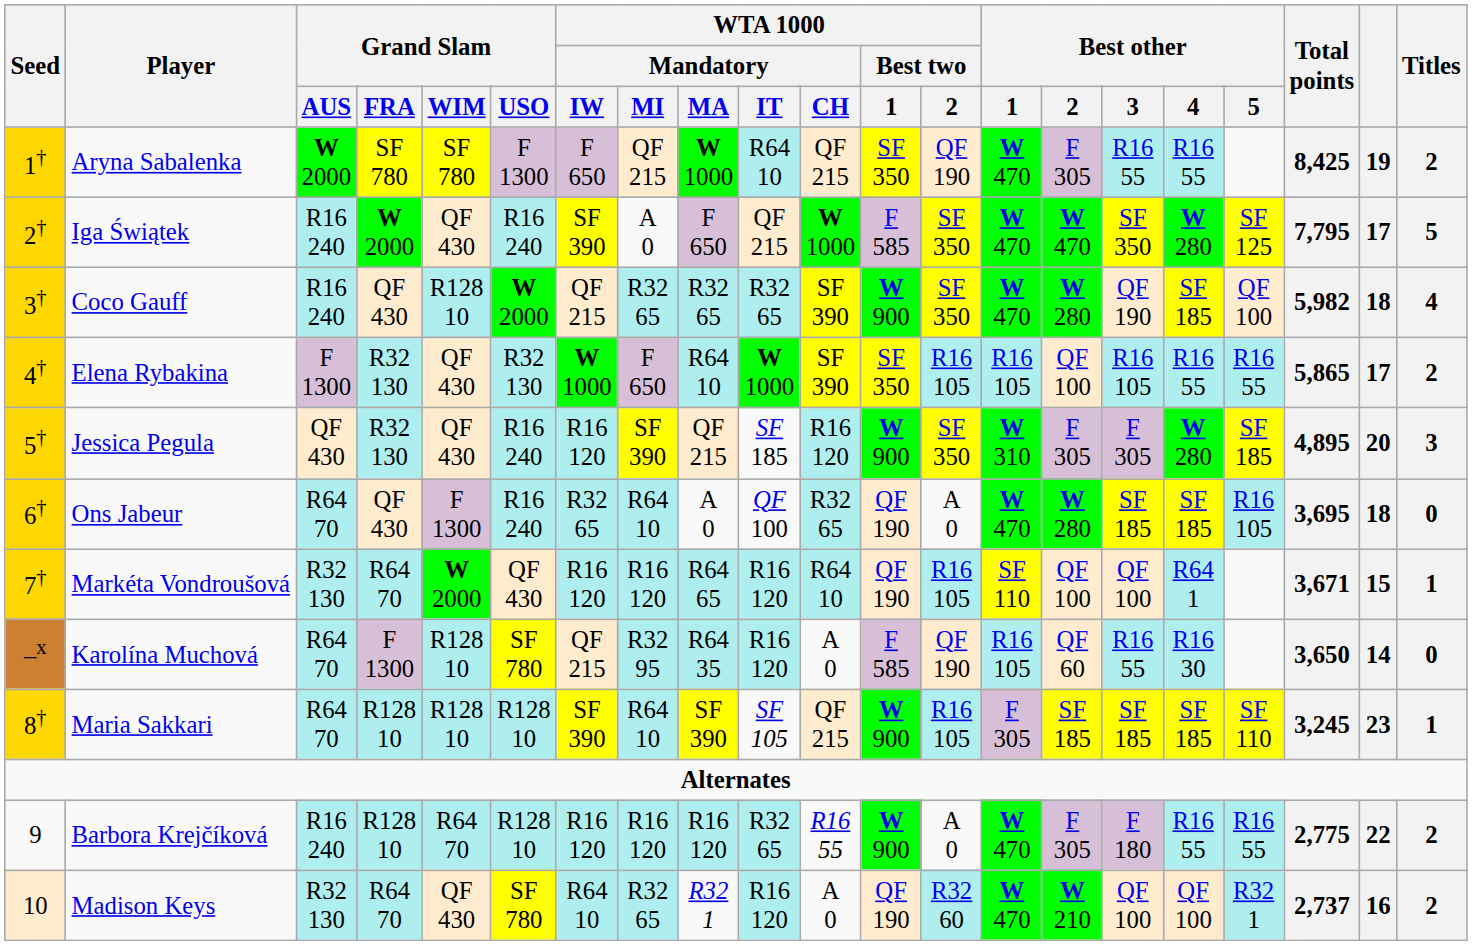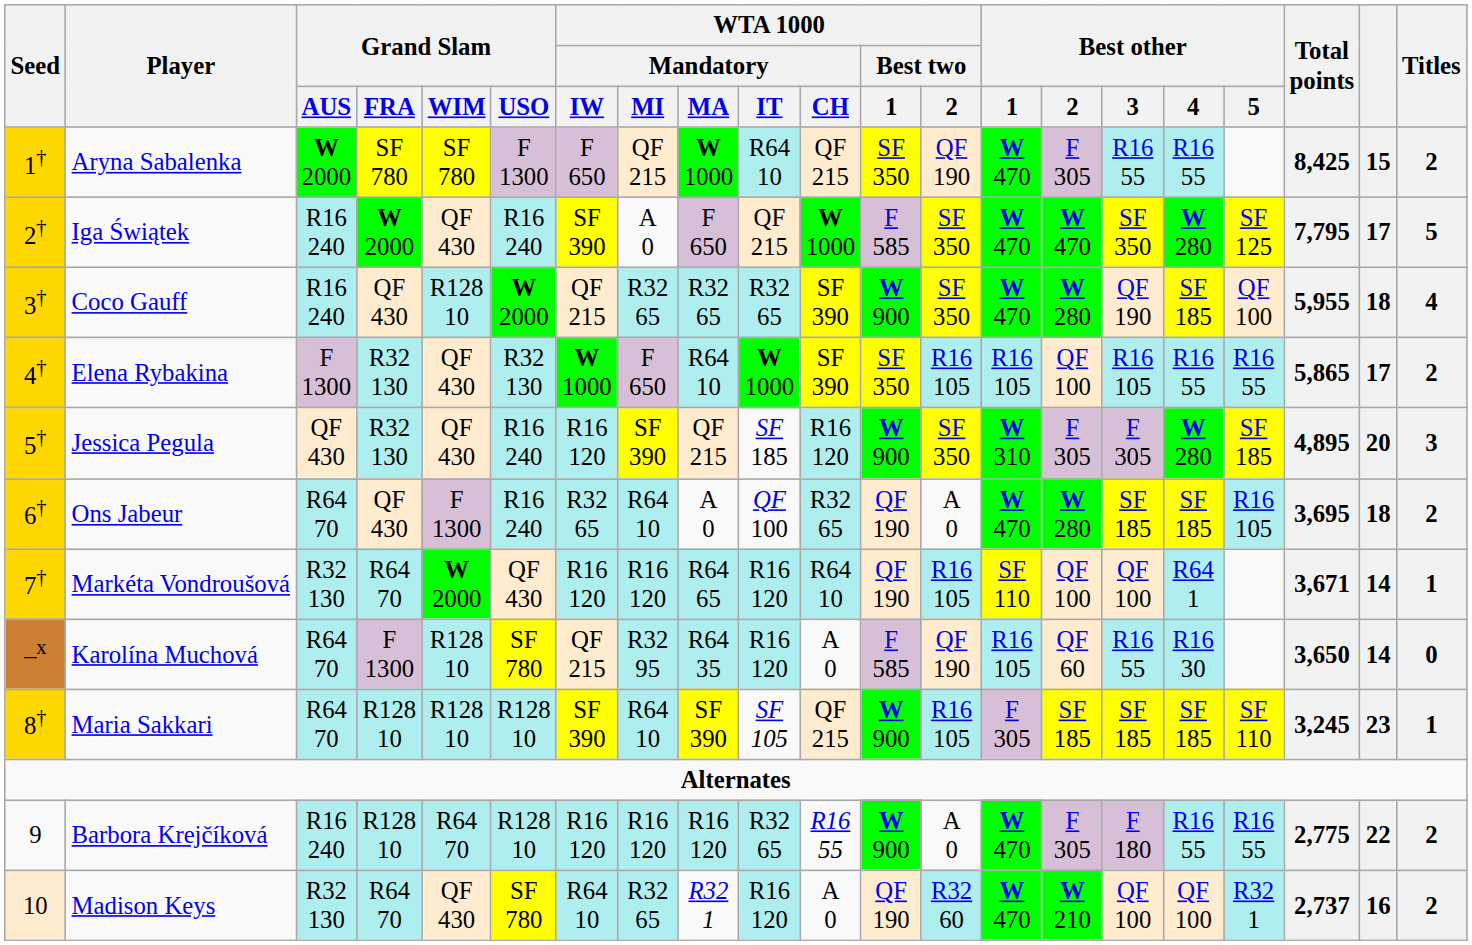 <table class="wikitable nowrap" style=font-size:95%;text-align:center>
 <tr>
 <th rowspan=3>Seed</th>
 <th rowspan=3>Player</th>
 <th rowspan=2 colspan=4>Grand Slam</th>
 <th colspan=7>WTA 1000</th>
 <th rowspan=2 colspan=5>Best other</th>
 <th rowspan=3>Total<br>points</th>
 <th rowspan=3></th>
 <th rowspan=3>Titles</th>
 </tr>
 <tr>
 <th colspan=5>Mandatory</th>
 <th colspan=2>Best two</th>
 </tr>
 <tr>
 <th width=30><a href='#'>AUS</a></th>
 <th width=30><a href='#'>FRA</a></th>
 <th width=30><a href='#'>WIM</a></th>
 <th width=30><a href='#'>USO</a></th>
 <th width=30><a href='#'>IW</a></th>
 <th width=30><a href='#'>MI</a></th>
 <th width=30><a href='#'>MA</a></th>
 <th width=30><a href='#'>IT</a></th>
 <th width=30><a href='#'>CH</a></th>
 <th width=30>1</th>
 <th width=30>2</th>
 <th width=30>1</th>
 <th width=30>2</th>
 <th width=30>3</th>
 <th width=30>4</th>
 <th width=30>5</th>
 </tr>
 <tr>
 <td bgcolor=gold>1<sup>†</sup></td>
 <td align=left> <a href='#'>Aryna Sabalenka</a></td>
 <td bgcolor=lime><strong>W</strong><br>2000</td>
 <td bgcolor=yellow>SF<br>780</td>
 <td bgcolor=yellow>SF<br>780</td>
 <td bgcolor=thistle>F<br>1300</td>
 <td bgcolor=thistle>F<br>650</td>
 <td bgcolor=ffebcd>QF<br>215</td>
 <td bgcolor=lime><strong>W</strong><br>1000</td>
 <td bgcolor=afeeee>R64<br>10</td>
 <td bgcolor=ffebcd>QF<br>215</td>
 <td bgcolor=yellow><a href='#'>SF</a><br>350</td>
 <td bgcolor=ffebcd><a href='#'>QF</a><br>190</td>
 <td bgcolor=lime><strong><a href='#'>W</a></strong><br>470</td>
 <td bgcolor=thistle><a href='#'>F</a><br>305</td>
 <td bgcolor=afeeee><a href='#'>R16</a><br>55</td>
 <td bgcolor=afeeee><a href='#'>R16</a><br>55</td>
 <td></td>
 <th>8,425</th>
-<th>19</th>
+<th>15</th>
 <th>2</th>
 </tr>
 <tr>
 <td bgcolor=gold>2<sup>†</sup></td>
 <td align=left> <a href='#'>Iga Świątek</a></td>
 <td bgcolor=afeeee>R16<br>240</td>
 <td bgcolor=lime><strong>W</strong><br>2000</td>
 <td bgcolor=ffebcd>QF<br>430</td>
 <td bgcolor=afeeee>R16<br>240</td>
 <td bgcolor=yellow>SF<br>390</td>
 <td>A<br>0</td>
 <td bgcolor=thistle>F<br>650</td>
 <td bgcolor=ffebcd>QF<br>215</td>
 <td bgcolor=lime><strong>W</strong><br>1000</td>
 <td bgcolor=thistle><a href='#'>F</a><br>585</td>
 <td bgcolor=yellow><a href='#'>SF</a><br>350</td>
 <td bgcolor=lime><strong><a href='#'>W</a></strong><br>470</td>
 <td bgcolor=lime><strong><a href='#'>W</a></strong><br>470</td>
 <td bgcolor=yellow><a href='#'>SF</a><br>350</td>
 <td bgcolor=lime><strong><a href='#'>W</a></strong><br>280</td>
 <td bgcolor=yellow><a href='#'>SF</a><br>125</td>
 <th>7,795</th>
 <th>17</th>
 <th>5</th>
 </tr>
 <tr>
 <td bgcolor=gold>3<sup>†</sup></td>
 <td align=left> <a href='#'>Coco Gauff</a></td>
 <td bgcolor=afeeee>R16<br>240</td>
 <td bgcolor=ffebcd>QF<br>430</td>
 <td bgcolor=afeeee>R128<br>10</td>
 <td bgcolor=lime><strong>W</strong><br>2000</td>
 <td bgcolor=ffebcd>QF<br>215</td>
 <td bgcolor=afeeee>R32<br>65</td>
 <td bgcolor=afeeee>R32<br>65</td>
 <td bgcolor=afeeee>R32<br>65</td>
 <td bgcolor=yellow>SF<br>390</td>
 <td bgcolor=lime><strong><a href='#'>W</a></strong><br>900</td>
 <td bgcolor=yellow><a href='#'>SF</a><br>350</td>
 <td bgcolor=lime><strong><a href='#'>W</a></strong><br>470</td>
 <td bgcolor=lime><strong><a href='#'>W</a></strong><br>280</td>
 <td bgcolor=ffebcd><a href='#'>QF</a><br>190</td>
 <td bgcolor=yellow><a href='#'>SF</a><br>185</td>
 <td bgcolor=ffebcd><a href='#'>QF</a><br>100</td>
-<th>5,982</th>
+<th>5,955</th>
 <th>18</th>
 <th>4</th>
 </tr>
 <tr>
 <td bgcolor=gold>4<sup>†</sup></td>
 <td align=left> <a href='#'>Elena Rybakina</a></td>
 <td bgcolor=thistle>F<br>1300</td>
 <td bgcolor=afeeee>R32<br>130</td>
 <td bgcolor=ffebcd>QF<br>430</td>
 <td bgcolor=afeeee>R32<br>130</td>
 <td bgcolor=lime><strong>W</strong><br>1000</td>
 <td bgcolor=thistle>F<br>650</td>
 <td bgcolor=afeeee>R64<br>10</td>
 <td bgcolor=lime><strong>W</strong><br>1000</td>
 <td bgcolor=yellow>SF<br>390</td>
 <td bgcolor=yellow><a href='#'>SF</a><br>350</td>
 <td bgcolor=afeeee><a href='#'>R16</a><br>105</td>
 <td bgcolor=afeeee><a href='#'>R16</a><br>105</td>
 <td bgcolor=ffebcd><a href='#'>QF</a><br>100</td>
 <td bgcolor=afeeee><a href='#'>R16</a><br>105</td>
 <td bgcolor=afeeee><a href='#'>R16</a><br>55</td>
 <td bgcolor=afeeee><a href='#'>R16</a><br>55</td>
 <th>5,865</th>
 <th>17</th>
 <th>2</th>
 </tr>
 <tr>
 <td bgcolor=gold>5<sup>†</sup></td>
 <td align=left> <a href='#'>Jessica Pegula</a></td>
 <td bgcolor=ffebcd>QF<br>430</td>
 <td bgcolor=afeeee>R32<br>130</td>
 <td bgcolor=ffebcd>QF<br>430</td>
 <td bgcolor=afeeee>R16<br>240</td>
 <td bgcolor=afeeee>R16<br>120</td>
 <td bgcolor=yellow>SF<br>390</td>
 <td bgcolor=ffebcd>QF<br>215</td>
 <td><em><a href='#'>SF</a></em><br>185</td>
 <td bgcolor=afeeee>R16<br>120</td>
 <td bgcolor=lime><strong><a href='#'>W</a></strong><br>900</td>
 <td bgcolor=yellow><a href='#'>SF</a><br>350</td>
 <td bgcolor=lime><strong><a href='#'>W</a></strong><br>310</td>
 <td bgcolor=thistle><a href='#'>F</a><br>305</td>
 <td bgcolor=thistle><a href='#'>F</a><br>305</td>
 <td bgcolor=lime><strong><a href='#'>W</a></strong><br>280</td>
 <td bgcolor=yellow><a href='#'>SF</a><br>185</td>
 <th>4,895</th>
 <th>20</th>
 <th>3</th>
 </tr>
 <tr>
 <td bgcolor=gold>6<sup>†</sup></td>
 <td align=left> <a href='#'>Ons Jabeur</a></td>
 <td bgcolor=afeeee>R64<br>70</td>
 <td bgcolor=ffebcd>QF<br>430</td>
 <td bgcolor=thistle>F<br>1300</td>
 <td bgcolor=afeeee>R16<br>240</td>
 <td bgcolor=afeeee>R32<br>65</td>
 <td bgcolor=afeeee>R64<br>10</td>
 <td>A<br>0</td>
 <td><em><a href='#'>QF</a></em><br>100</td>
 <td bgcolor=afeeee>R32<br>65</td>
 <td bgcolor=ffebcd><a href='#'>QF</a><br>190</td>
 <td>A<br>0</td>
 <td bgcolor=lime><strong><a href='#'>W</a></strong><br>470</td>
 <td bgcolor=lime><strong><a href='#'>W</a></strong><br>280</td>
 <td bgcolor=yellow><a href='#'>SF</a><br>185</td>
 <td bgcolor=yellow><a href='#'>SF</a><br>185</td>
 <td bgcolor=afeeee><a href='#'>R16</a><br>105</td>
 <th>3,695</th>
 <th>18</th>
-<th>0</th>
+<th>2</th>
 </tr>
 <tr>
 <td bgcolor=gold>7<sup>†</sup></td>
 <td align=left> <a href='#'>Markéta Vondroušová</a></td>
 <td bgcolor=afeeee>R32<br>130</td>
 <td bgcolor=afeeee>R64<br>70</td>
 <td bgcolor=lime><strong>W</strong><br>2000</td>
 <td bgcolor=ffebcd>QF<br>430</td>
 <td bgcolor=afeeee>R16<br>120</td>
 <td bgcolor=afeeee>R16<br>120</td>
 <td bgcolor=afeeee>R64<br>65</td>
 <td bgcolor=afeeee>R16<br>120</td>
 <td bgcolor=afeeee>R64<br>10</td>
 <td bgcolor=ffebcd><a href='#'>QF</a><br>190</td>
 <td bgcolor=afeeee><a href='#'>R16</a><br>105</td>
 <td bgcolor=yellow><a href='#'>SF</a><br>110</td>
 <td bgcolor=ffebcd><a href='#'>QF</a><br>100</td>
 <td bgcolor=ffebcd><a href='#'>QF</a><br>100</td>
 <td bgcolor=afeeee><a href='#'>R64</a><br>1</td>
 <td></td>
 <th>3,671</th>
-<th>15</th>
+<th>14</th>
 <th>1</th>
 </tr>
 <tr>
 <td bgcolor=cd7f32>–<sup>x</sup></td>
 <td align=left> <a href='#'>Karolína Muchová</a></td>
 <td bgcolor=afeeee>R64<br>70</td>
 <td bgcolor=thistle>F<br>1300</td>
 <td bgcolor=afeeee>R128<br>10</td>
 <td bgcolor=yellow>SF<br>780</td>
 <td bgcolor=ffebcd>QF<br>215</td>
 <td bgcolor=afeeee>R32<br>95</td>
 <td bgcolor=afeeee>R64<br>35</td>
 <td bgcolor=afeeee>R16<br>120</td>
 <td>A<br>0</td>
 <td bgcolor=thistle><a href='#'>F</a><br>585</td>
 <td bgcolor=ffebcd><a href='#'>QF</a><br>190</td>
 <td bgcolor=afeeee><a href='#'>R16</a><br>105</td>
 <td bgcolor=ffebcd><a href='#'>QF</a><br>60</td>
 <td bgcolor=afeeee><a href='#'>R16</a><br>55</td>
 <td bgcolor=afeeee><a href='#'>R16</a><br>30</td>
 <td></td>
 <th>3,650</th>
 <th>14</th>
 <th>0</th>
 </tr>
 <tr>
 <td bgcolor=gold>8<sup>†</sup></td>
 <td align=left> <a href='#'>Maria Sakkari</a></td>
 <td bgcolor=afeeee>R64<br>70</td>
 <td bgcolor=afeeee>R128<br>10</td>
 <td bgcolor=afeeee>R128<br>10</td>
 <td bgcolor=afeeee>R128<br>10</td>
 <td bgcolor=yellow>SF<br>390</td>
 <td bgcolor=afeeee>R64<br>10</td>
 <td bgcolor=yellow>SF<br>390</td>
 <td><em><a href='#'>SF</a><br>105</em></td>
 <td bgcolor=ffebcd>QF<br>215</td>
 <td bgcolor=lime><strong><a href='#'>W</a></strong><br>900</td>
 <td bgcolor=afeeee><a href='#'>R16</a><br>105</td>
 <td bgcolor=thistle><a href='#'>F</a><br>305</td>
 <td bgcolor=yellow><a href='#'>SF</a><br>185</td>
 <td bgcolor=yellow><a href='#'>SF</a><br>185</td>
 <td bgcolor=yellow><a href='#'>SF</a><br>185</td>
 <td bgcolor=yellow><a href='#'>SF</a><br>110</td>
 <th>3,245</th>
 <th>23</th>
 <th>1</th>
 </tr>
 <tr>
 <td colspan="21"><strong>Alternates</strong></td>
 </tr>
 <tr>
 <td>9</td>
 <td align=left> <a href='#'>Barbora Krejčíková</a></td>
 <td bgcolor=afeeee>R16<br>240</td>
 <td bgcolor=afeeee>R128<br>10</td>
 <td bgcolor=afeeee>R64<br>70</td>
 <td bgcolor=afeeee>R128<br>10</td>
 <td bgcolor=afeeee>R16<br>120</td>
 <td bgcolor=afeeee>R16<br>120</td>
 <td bgcolor=afeeee>R16<br>120</td>
 <td bgcolor=afeeee>R32<br>65</td>
 <td><em><a href='#'>R16</a><br>55</em></td>
 <td bgcolor=lime><strong><a href='#'>W</a></strong><br>900</td>
 <td>A<br>0</td>
 <td bgcolor=lime><strong><a href='#'>W</a></strong><br>470</td>
 <td bgcolor=thistle><a href='#'>F</a><br>305</td>
 <td bgcolor=thistle><a href='#'>F</a><br>180</td>
 <td bgcolor=afeeee><a href='#'>R16</a><br>55</td>
 <td bgcolor=afeeee><a href='#'>R16</a><br>55</td>
 <th>2,775</th>
 <th>22</th>
 <th>2</th>
 </tr>
 <tr>
 <td bgcolor= ffebcd>10</td>
 <td align=left> <a href='#'>Madison Keys</a></td>
 <td bgcolor=afeeee>R32<br>130</td>
 <td bgcolor=afeeee>R64<br>70</td>
 <td bgcolor=ffebcd>QF<br>430</td>
 <td bgcolor=yellow>SF<br>780</td>
 <td bgcolor=afeeee>R64<br>10</td>
 <td bgcolor=afeeee>R32<br>65</td>
 <td><em><a href='#'>R32</a><br>1</em></td>
 <td bgcolor=afeeee>R16<br>120</td>
 <td>A<br>0</td>
 <td bgcolor=ffebcd><a href='#'>QF</a><br>190</td>
 <td bgcolor=afeeee><a href='#'>R32</a><br>60</td>
 <td bgcolor=lime><strong><a href='#'>W</a></strong><br>470</td>
 <td bgcolor=lime><strong><a href='#'>W</a></strong><br>210</td>
 <td bgcolor=ffebcd><a href='#'>QF</a><br>100</td>
 <td bgcolor=ffebcd><a href='#'>QF</a><br>100</td>
 <td bgcolor=afeeee><a href='#'>R32</a><br>1</td>
 <th>2,737</th>
 <th>16</th>
 <th>2</th>
 </tr>
 </table>
